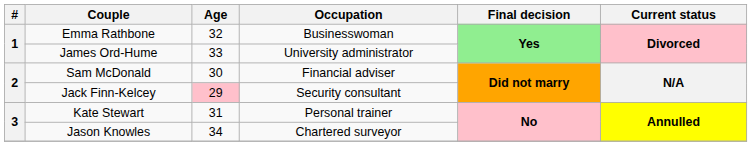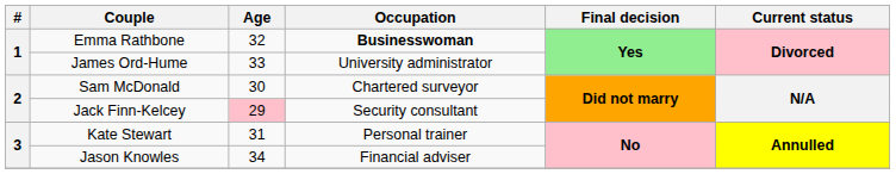 <table class="wikitable plainrowheaders" style="text-align:center; font-size:90%; width:60em;">
 <tr>
 <th>#</th>
 <th>Couple</th>
 <th>Age</th>
 <th>Occupation</th>
 <th>Final decision</th>
 <th>Current status</th>
 </tr>
 <tr>
 <th rowspan="2">1</th>
 <td>Emma Rathbone</td>
 <td>32</td>
-<td>Businesswoman</td>
+<td><strong>Businesswoman</strong></td>
 <th rowspan="2" style="background:lightgreen;">Yes</th>
 <th rowspan="2" style="background:pink;">Divorced</th>
 </tr>
 <tr>
 <td>James Ord-Hume</td>
 <td>33</td>
 <td>University administrator</td>
 </tr>
 <tr>
 <th rowspan="2">2</th>
 <td>Sam McDonald</td>
 <td>30</td>
-<td>Financial adviser</td>
+<td>Chartered surveyor</td>
 <th rowspan="2" style="background:orange;">Did not marry</th>
 <th rowspan="2">N/A</th>
 </tr>
 <tr>
 <td>Jack Finn-Kelcey</td>
 <td style="background: pink;">29</td>
 <td>Security consultant</td>
 </tr>
 <tr>
 <th rowspan="2">3</th>
 <td>Kate Stewart</td>
 <td>31</td>
 <td>Personal trainer</td>
 <th rowspan="2" style="background:pink;">No</th>
 <th rowspan="2" style="background:yellow;">Annulled</th>
 </tr>
 <tr>
 <td>Jason Knowles</td>
 <td>34</td>
-<td>Chartered surveyor</td>
+<td>Financial adviser</td>
 </tr>
 <tr>
 </tr>
 </table>
